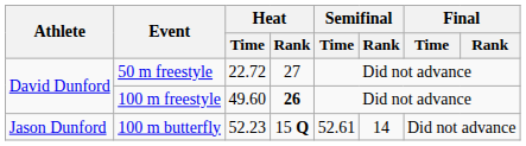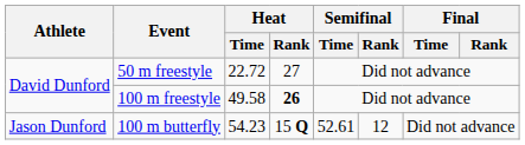 <table class=wikitable style="font-size:90%">
 <tr>
 <th rowspan=2>Athlete</th>
 <th rowspan=2>Event</th>
 <th colspan="2">Heat</th>
 <th colspan="2">Semifinal</th>
 <th colspan="2">Final</th>
 </tr>
 <tr style="font-size:95%">
 <th>Time</th>
 <th>Rank</th>
 <th>Time</th>
 <th>Rank</th>
 <th>Time</th>
 <th>Rank</th>
 </tr>
 <tr align=center>
 <td align=left rowspan=2><a href='#'>David Dunford</a></td>
 <td align=left><a href='#'>50 m freestyle</a></td>
 <td>22.72</td>
 <td>27</td>
 <td colspan=4>Did not advance</td>
 </tr>
 <tr align=center>
 <td align=left><a href='#'>100 m freestyle</a></td>
-<td>49.60</td>
+<td>49.58</td>
 <td><strong>26</strong></td>
 <td colspan=4>Did not advance</td>
 </tr>
 <tr align=center>
 <td align=left><a href='#'>Jason Dunford</a></td>
 <td align=left><a href='#'>100 m butterfly</a></td>
-<td>52.23</td>
+<td>54.23</td>
 <td>15 <strong>Q</strong></td>
 <td>52.61</td>
-<td>14</td>
+<td>12</td>
 <td colspan=2>Did not advance</td>
 </tr>
 </table>
